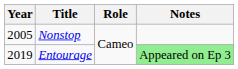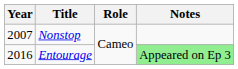 <table class="wikitable">
 <tr>
 <th>Year</th>
 <th>Title</th>
 <th>Role</th>
 <th>Notes</th>
 </tr>
 <tr>
-<td>2005</td>
+<td>2007</td>
 <td><em><a href='#'>Nonstop</a></em></td>
 <td rowspan=2>Cameo</td>
 <td></td>
 </tr>
 <tr>
-<td>2019</td>
+<td>2016</td>
 <td><em><a href='#'>Entourage</a></em></td>
 <td style="background: lightgreen;">Appeared on Ep 3</td>
 </tr>
 </table>
